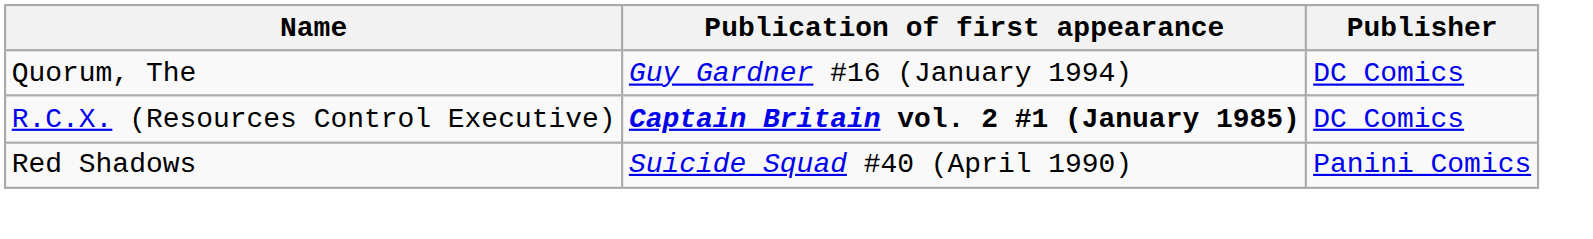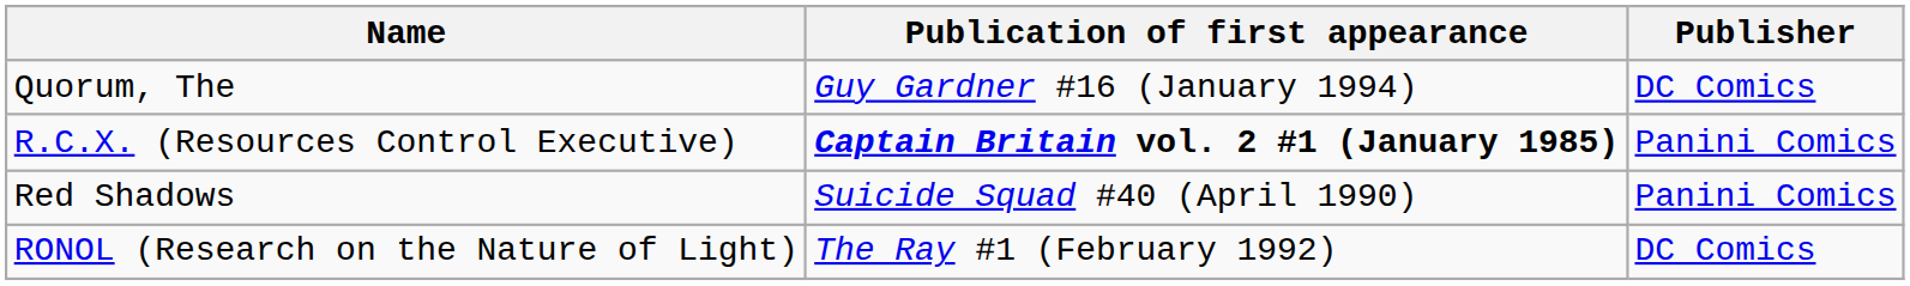 <table class="wikitable">
 <tr>
 <th>Name</th>
 <th>Publication of first appearance</th>
 <th>Publisher</th>
 </tr>
 <tr>
 <td>Quorum, The</td>
 <td><em><a href='#'>Guy Gardner</a></em> #16 (January 1994)</td>
 <td><a href='#'>DC Comics</a></td>
 </tr>
 <tr>
 <td><a href='#'>R.C.X.</a> (Resources Control Executive)</td>
 <td><strong><em><a href='#'>Captain Britain</a></em> vol. 2 #1 (January 1985)</strong></td>
-<td><a href='#'>DC Comics</a></td>
+<td><a href='#'>Panini Comics</a></td>
 </tr>
 <tr>
 <td>Red Shadows</td>
 <td><em><a href='#'>Suicide Squad</a></em> #40 (April 1990)</td>
 <td><a href='#'>Panini Comics</a></td>
 </tr>
+<tr>
+<td><a href='#'>RONOL</a> (Research on the Nature of Light)</td>
+<td><em><a href='#'>The Ray</a></em> #1 (February 1992)</td>
+<td><a href='#'>DC Comics</a></td>
+</tr>
 </table>
